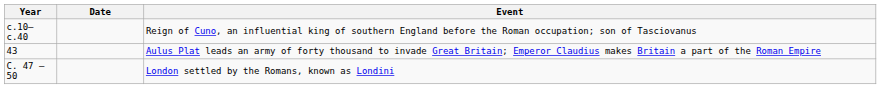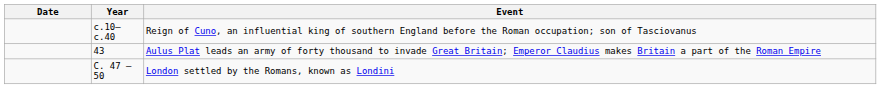 <table class="wikitable" width="100%">
 <tr>
+<th style="width:10%">Date</th>
 <th style="width:6%">Year</th>
-<th style="width:10%">Date</th>
 <th>Event</th>
 </tr>
 <tr>
+<td></td>
 <td>c.10–c.40</td>
-<td></td>
 <td>Reign of <a href='#'>Cuno</a>, an influential king of southern England before the Roman occupation; son of Tasciovanus</td>
 </tr>
 <tr>
+<td></td>
 <td>43</td>
-<td></td>
 <td><a href='#'>Aulus Plat</a> leads an army of forty thousand to invade <a href='#'>Great Britain</a>; <a href='#'>Emperor Claudius</a> makes <a href='#'>Britain</a> a part of the <a href='#'>Roman Empire</a></td>
 </tr>
 <tr>
+<td></td>
 <td>C. 47 – 50</td>
-<td></td>
 <td><a href='#'>London</a> settled by the Romans, known as <a href='#'>Londini</a></td>
 </tr>
 </table>
